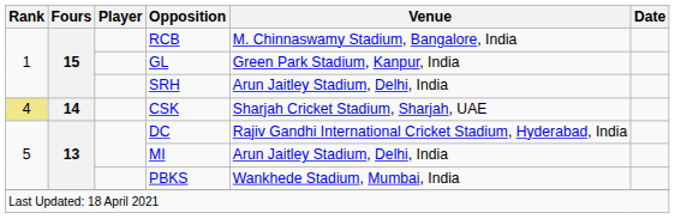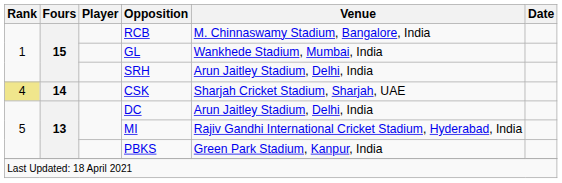 <table class="wikitable">
 <tr>
 <th>Rank</th>
 <th>Fours</th>
 <th>Player</th>
 <th>Opposition</th>
 <th>Venue</th>
 <th>Date</th>
 </tr>
 <tr>
 <td align=center rowspan=3>1</td>
 <th scope=row style=text-align:center; rowspan=3>15</th>
 <td></td>
 <td><a href='#'>RCB</a></td>
 <td><a href='#'>M. Chinnaswamy Stadium</a>, <a href='#'>Bangalore</a>, India</td>
 <td></td>
 </tr>
 <tr>
 <td></td>
 <td><a href='#'>GL</a></td>
-<td><a href='#'>Green Park Stadium</a>, <a href='#'>Kanpur</a>, India</td>
+<td><a href='#'>Wankhede Stadium</a>, <a href='#'>Mumbai</a>, India</td>
 <td></td>
 </tr>
 <tr>
 <td></td>
 <td><a href='#'>SRH</a></td>
 <td><a href='#'>Arun Jaitley Stadium</a>, <a href='#'>Delhi</a>, India</td>
 <td></td>
 </tr>
 <tr>
 <td align=center style="background: khaki;">4</td>
 <th scope=row style=text-align:center;>14</th>
 <td></td>
 <td><a href='#'>CSK</a></td>
 <td><a href='#'>Sharjah Cricket Stadium</a>, <a href='#'>Sharjah</a>, UAE</td>
 <td></td>
 </tr>
 <tr>
 <td align=center rowspan=3>5</td>
 <th scope=row style=text-align:center; rowspan=3>13</th>
 <td rowspan=2></td>
 <td><a href='#'>DC</a></td>
-<td><a href='#'>Rajiv Gandhi International Cricket Stadium</a>, <a href='#'>Hyderabad</a>, India</td>
+<td><a href='#'>Arun Jaitley Stadium</a>, <a href='#'>Delhi</a>, India</td>
 <td></td>
 </tr>
 <tr>
 <td><a href='#'>MI</a></td>
-<td><a href='#'>Arun Jaitley Stadium</a>, <a href='#'>Delhi</a>, India</td>
+<td><a href='#'>Rajiv Gandhi International Cricket Stadium</a>, <a href='#'>Hyderabad</a>, India</td>
 <td></td>
 </tr>
 <tr>
 <td></td>
 <td><a href='#'>PBKS</a></td>
-<td><a href='#'>Wankhede Stadium</a>, <a href='#'>Mumbai</a>, India</td>
+<td><a href='#'>Green Park Stadium</a>, <a href='#'>Kanpur</a>, India</td>
 <td></td>
 </tr>
 <tr>
 </tr>
 <tr class=sortbottom>
 <td colspan=6><small>Last Updated: 18 April 2021</small></td>
 </tr>
 </table>
